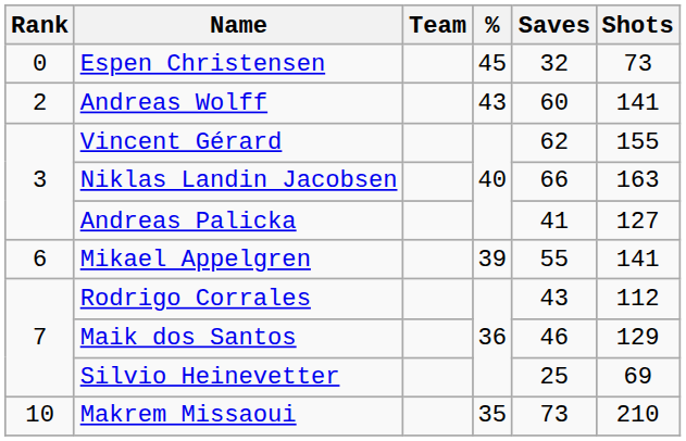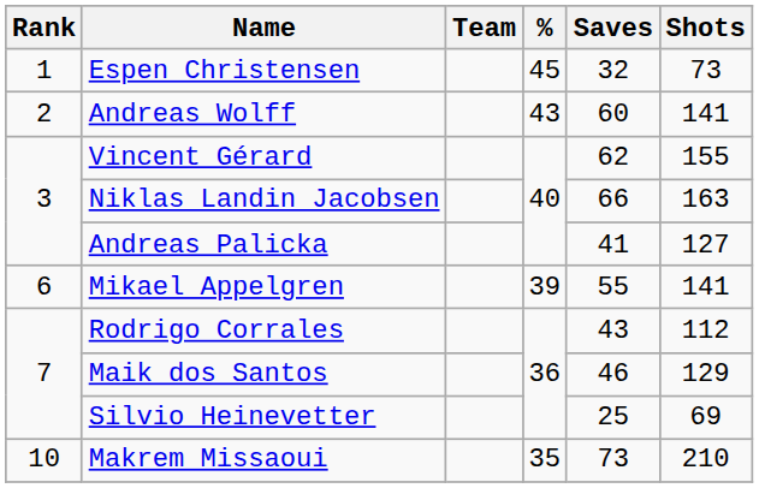 <table class="wikitable" style="text-align: center;">
 <tr>
 <th>Rank</th>
 <th>Name</th>
 <th>Team</th>
 <th>%</th>
 <th>Saves</th>
 <th>Shots</th>
 </tr>
 <tr>
-<td>0</td>
+<td>1</td>
 <td align="left"><a href='#'>Espen Christensen</a></td>
 <td align="left"></td>
 <td>45</td>
 <td>32</td>
 <td>73</td>
 </tr>
 <tr>
 <td>2</td>
 <td align="left"><a href='#'>Andreas Wolff</a></td>
 <td align="left"></td>
 <td>43</td>
 <td>60</td>
 <td>141</td>
 </tr>
 <tr>
 <td rowspan=3>3</td>
 <td align="left"><a href='#'>Vincent Gérard</a></td>
 <td align="left"></td>
 <td rowspan=3>40</td>
 <td>62</td>
 <td>155</td>
 </tr>
 <tr>
 <td align="left"><a href='#'>Niklas Landin Jacobsen</a></td>
 <td align="left"></td>
 <td>66</td>
 <td>163</td>
 </tr>
 <tr>
 <td align="left"><a href='#'>Andreas Palicka</a></td>
 <td align="left"></td>
 <td>41</td>
 <td>127</td>
 </tr>
 <tr>
 <td>6</td>
 <td align="left"><a href='#'>Mikael Appelgren</a></td>
 <td align="left"></td>
 <td>39</td>
 <td>55</td>
 <td>141</td>
 </tr>
 <tr>
 <td rowspan=3>7</td>
 <td align="left"><a href='#'>Rodrigo Corrales</a></td>
 <td align="left"></td>
 <td rowspan=3>36</td>
 <td>43</td>
 <td>112</td>
 </tr>
 <tr>
 <td align="left"><a href='#'>Maik dos Santos</a></td>
 <td align="left"></td>
 <td>46</td>
 <td>129</td>
 </tr>
 <tr>
 <td align="left"><a href='#'>Silvio Heinevetter</a></td>
 <td align="left"></td>
 <td>25</td>
 <td>69</td>
 </tr>
 <tr>
 <td>10</td>
 <td align="left"><a href='#'>Makrem Missaoui</a></td>
 <td align="left"></td>
 <td>35</td>
 <td>73</td>
 <td>210</td>
 </tr>
 </table>
